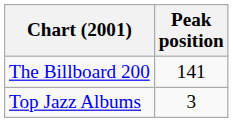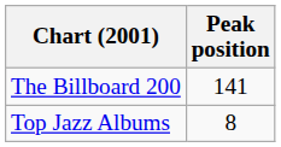 <table class= "wikitable">
 <tr>
 <th>Chart (2001)</th>
 <th>Peak<br>position</th>
 </tr>
 <tr>
 <td><a href='#'>The Billboard 200</a></td>
 <td style="text-align:center">141</td>
 </tr>
 <tr>
 <td><a href='#'>Top Jazz Albums</a></td>
-<td style="text-align:center">3</td>
+<td style="text-align:center">8</td>
 </tr>
 </table>
